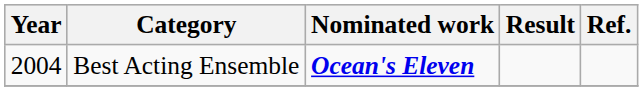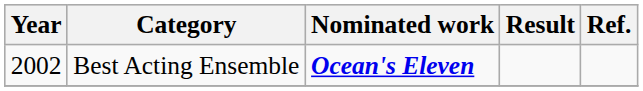 <table class="wikitable">
 <tr>
 <th>Year</th>
 <th>Category</th>
 <th>Nominated work</th>
 <th>Result</th>
 <th>Ref.</th>
 </tr>
 <tr>
-<td>2004</td>
+<td>2002</td>
 <td>Best Acting Ensemble</td>
 <td><strong><em><a href='#'>Ocean's Eleven</a></em></strong></td>
 <td></td>
 <td></td>
 </tr>
 <tr>
 </tr>
 </table>
